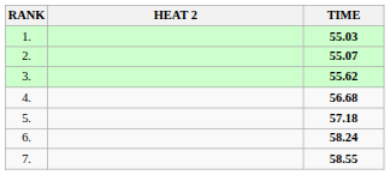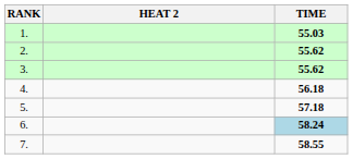 <table class="wikitable" style="border-collapse: collapse; font-size: 90%;">
 <tr>
 <th>RANK</th>
 <th align="left" style="width: 20em">HEAT 2</th>
 <th align="center" style="width: 6em">TIME</th>
 </tr>
 <tr style="background:#ccffcc;">
 <td align="center">1.</td>
 <td></td>
 <td align="center"><strong>55.03</strong></td>
 </tr>
 <tr style="background:#ccffcc;">
 <td align="center">2.</td>
 <td></td>
-<td align="center"><strong>55.07</strong></td>
+<td align="center"><strong>55.62</strong></td>
 </tr>
 <tr style="background:#ccffcc;">
 <td align="center">3.</td>
 <td></td>
 <td align="center"><strong>55.62</strong></td>
 </tr>
 <tr>
 <td align="center">4.</td>
 <td></td>
-<td align="center"><strong>56.68</strong></td>
+<td align="center"><strong>56.18</strong></td>
 </tr>
 <tr>
 <td align="center">5.</td>
 <td></td>
 <td align="center"><strong>57.18</strong></td>
 </tr>
 <tr>
 <td align="center">6.</td>
 <td></td>
-<td align="center"><strong>58.24</strong></td>
+<td align="center" style="background: lightblue;"><strong>58.24</strong></td>
 </tr>
 <tr>
 <td align="center">7.</td>
 <td></td>
 <td align="center"><strong>58.55</strong></td>
 </tr>
 </table>
